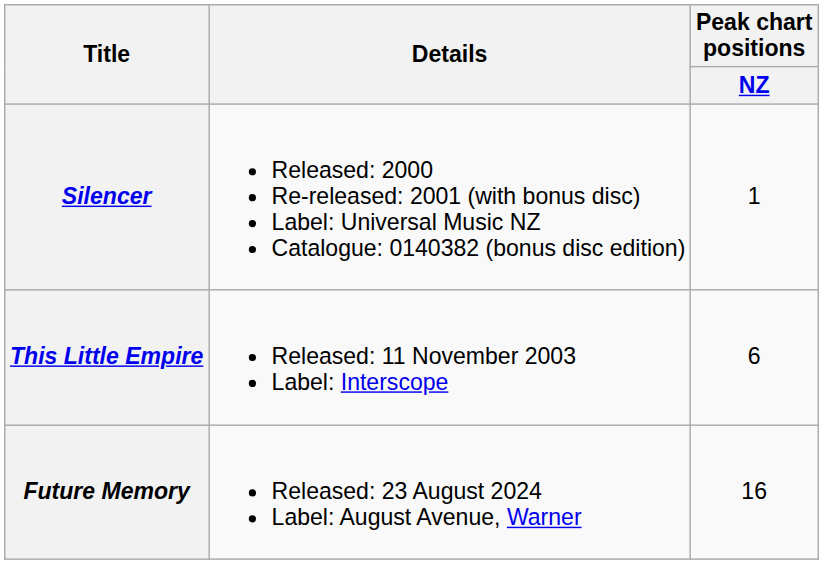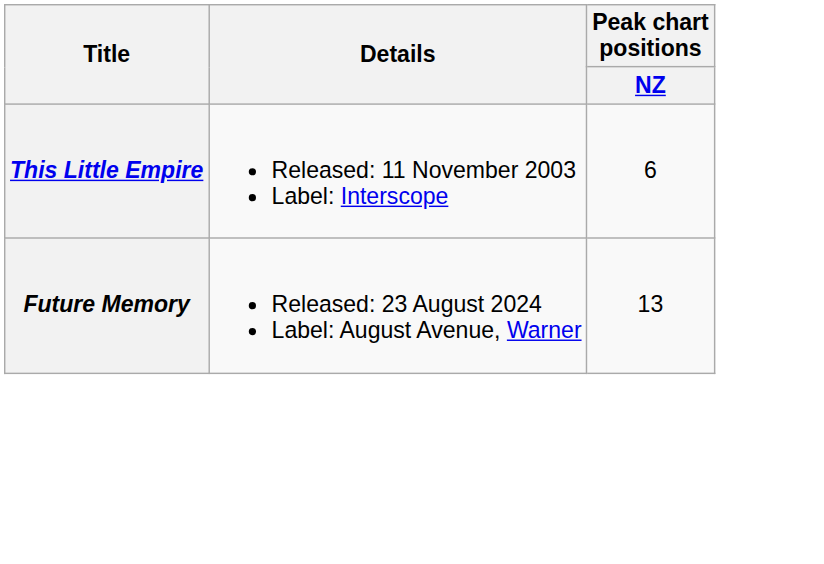 <table class="wikitable plainrowheaders">
 <tr>
 <th scope="col" rowspan="2">Title</th>
 <th scope="col" rowspan="2">Details</th>
 <th scope="col">Peak chart<br>positions</th>
 </tr>
 <tr>
 <th scope="col"><a href='#'>NZ</a><br></th>
 </tr>
 <tr>
-<th scope="row"><em><a href='#'>Silencer</a></em></th>
-<td><br><ul><li>Released: 2000</li><li>Re-released: 2001 (with bonus disc)</li><li>Label: Universal Music NZ</li><li>Catalogue: 0140382 (bonus disc edition)</li></ul></td>
-<td align="center">1</td>
-</tr>
-<tr>
 <th scope="row"><em><a href='#'>This Little Empire</a></em></th>
 <td><br><ul><li>Released: 11 November 2003</li><li>Label: <a href='#'>Interscope</a></li></ul></td>
 <td align="center">6</td>
 </tr>
 <tr>
 <th scope="row"><em>Future Memory</em></th>
 <td><br><ul><li>Released: 23 August 2024</li><li>Label: August Avenue, <a href='#'>Warner</a></li></ul></td>
-<td align="center">16<br></td>
+<td align="center">13<br></td>
 </tr>
 </table>
